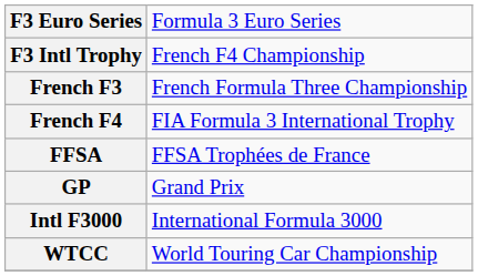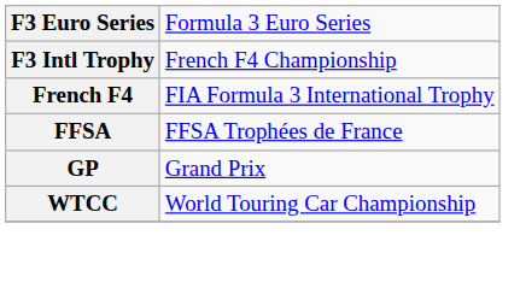 <table class="wikitable plainrowheaders">
 <tr>
 <th scope="row" style="text-align:center">F3 Euro Series</th>
 <td><a href='#'>Formula 3 Euro Series</a></td>
 </tr>
 <tr>
 <th scope="row" style="text-align:center">F3 Intl Trophy</th>
 <td><a href='#'>French F4 Championship</a></td>
-</tr>
-<tr>
-<th scope="row" style="text-align:center">French F3</th>
-<td><a href='#'>French Formula Three Championship</a></td>
 </tr>
 <tr>
 <th scope="row" style="text-align:center">French F4</th>
 <td><a href='#'>FIA Formula 3 International Trophy</a></td>
 </tr>
 <tr>
 <th scope="row" style="text-align:center">FFSA</th>
 <td><a href='#'>FFSA Trophées de France</a></td>
 </tr>
 <tr>
 <th scope="row" style="text-align:center">GP</th>
 <td><a href='#'>Grand Prix</a></td>
 </tr>
 <tr>
-<th scope="row" style="text-align:center">Intl F3000</th>
-<td><a href='#'>International Formula 3000</a></td>
-</tr>
-<tr>
 <th scope="row" style="text-align:center">WTCC</th>
 <td><a href='#'>World Touring Car Championship</a></td>
 </tr>
 <tr>
 </tr>
 </table>
